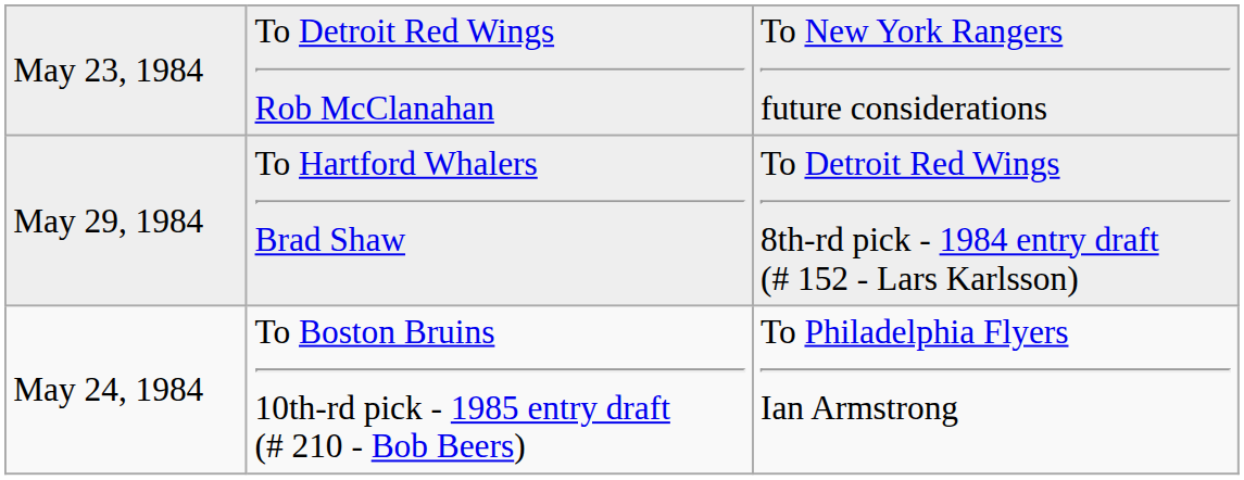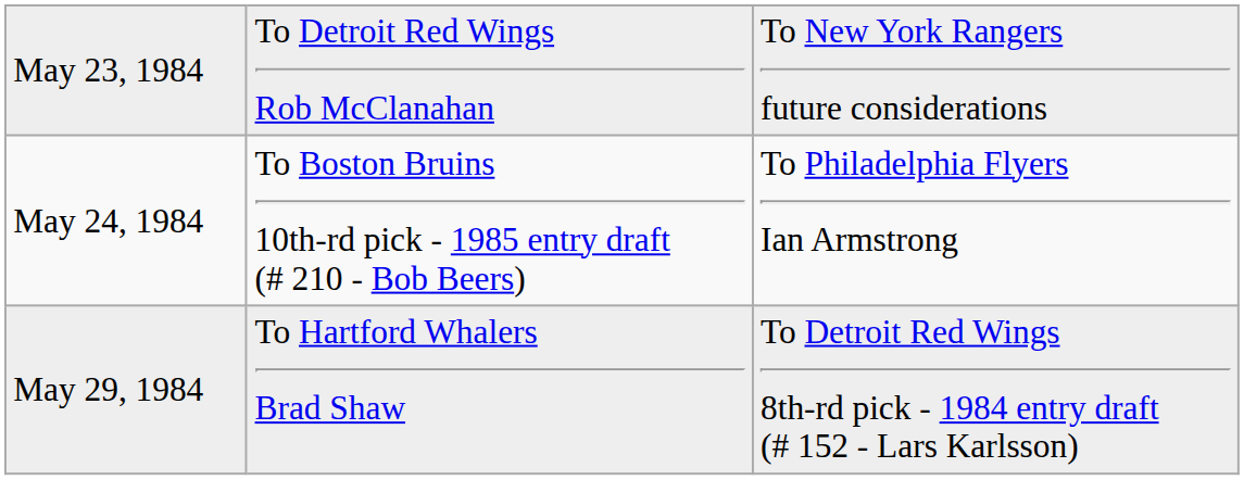 <table class="wikitable" style="border:1px solid #999; width:580px;">
 <tr style="background:#eee;">
 <td>May 23, 1984</td>
 <td valign="top">To <a href='#'>Detroit Red Wings</a><hr><a href='#'>Rob McClanahan</a></td>
 <td valign="top">To <a href='#'>New York Rangers</a><hr>future considerations</td>
 </tr>
+<tr>
+<td>May 24, 1984</td>
+<td valign="top">To <a href='#'>Boston Bruins</a><hr>10th-rd pick - <a href='#'>1985 entry draft</a><br>(# 210 - <a href='#'>Bob Beers</a>)</td>
+<td valign="top">To <a href='#'>Philadelphia Flyers</a><hr>Ian Armstrong</td>
+</tr>
 <tr style="background:#eee;">
 <td>May 29, 1984</td>
 <td valign="top">To <a href='#'>Hartford Whalers</a><hr><a href='#'>Brad Shaw</a></td>
 <td valign="top">To <a href='#'>Detroit Red Wings</a><hr>8th-rd pick - <a href='#'>1984 entry draft</a><br>(# 152 - Lars Karlsson)</td>
 </tr>
-<tr>
-<td>May 24, 1984</td>
-<td valign="top">To <a href='#'>Boston Bruins</a><hr>10th-rd pick - <a href='#'>1985 entry draft</a><br>(# 210 - <a href='#'>Bob Beers</a>)</td>
-<td valign="top">To <a href='#'>Philadelphia Flyers</a><hr>Ian Armstrong</td>
-</tr>
 </table>
